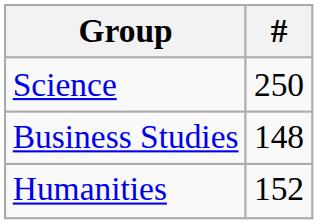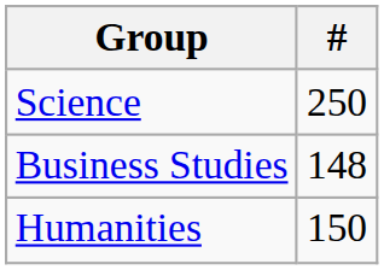 <table class="wikitable">
 <tr>
 <th>Group</th>
 <th>#</th>
 </tr>
 <tr>
 <td><a href='#'>Science</a></td>
 <td>250</td>
 </tr>
 <tr>
 <td><a href='#'>Business Studies</a></td>
 <td>148</td>
 </tr>
 <tr>
 <td><a href='#'>Humanities</a></td>
-<td>152</td>
+<td>150</td>
 </tr>
 </table>
